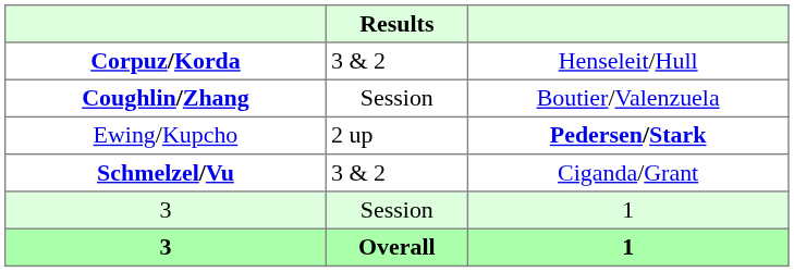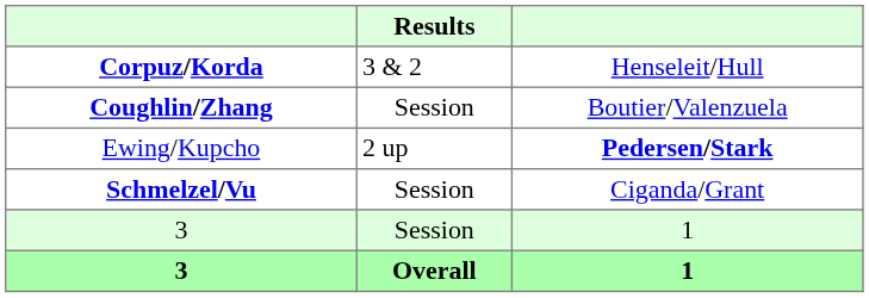 <table border="1" cellpadding="3" style="border-collapse:collapse; text-align:center;">
 <tr style="background:#dfd;">
 <th style="width:13em;"></th>
 <th style="width:5.5em;">Results</th>
 <th style="width:13em;"></th>
 </tr>
 <tr>
 <td><strong><a href='#'>Corpuz</a>/<a href='#'>Korda</a></strong></td>
 <td align=left> 3 & 2</td>
 <td><a href='#'>Henseleit</a>/<a href='#'>Hull</a></td>
 </tr>
 <tr>
 <td><strong><a href='#'>Coughlin</a>/<a href='#'>Zhang</a></strong></td>
 <td>Session</td>
 <td><a href='#'>Boutier</a>/<a href='#'>Valenzuela</a></td>
 </tr>
 <tr>
 <td><a href='#'>Ewing</a>/<a href='#'>Kupcho</a></td>
 <td align=left> 2 up</td>
 <td><strong><a href='#'>Pedersen</a>/<a href='#'>Stark</a></strong></td>
 </tr>
 <tr>
 <td><strong><a href='#'>Schmelzel</a>/<a href='#'>Vu</a></strong></td>
-<td align=left> 3 & 2</td>
+<td>Session</td>
 <td><a href='#'>Ciganda</a>/<a href='#'>Grant</a></td>
 </tr>
 <tr style="background:#dfd;">
 <td>3</td>
 <td>Session</td>
 <td>1</td>
 </tr>
 <tr style="background:#afa;">
 <th>3</th>
 <th>Overall</th>
 <th>1</th>
 </tr>
 </table>
